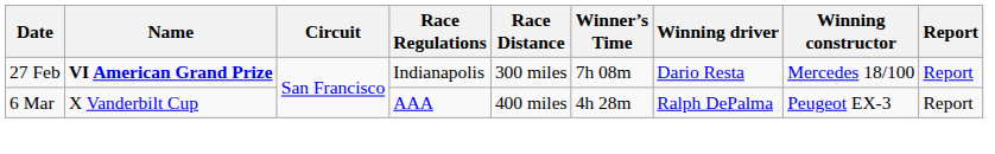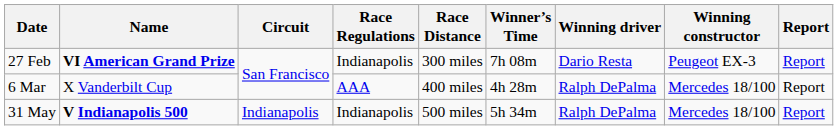 <table class="wikitable" style="font-size:95%">
 <tr>
 <th>Date</th>
 <th>Name</th>
 <th>Circuit</th>
 <th>Race<br>Regulations</th>
 <th>Race<br>Distance</th>
 <th>Winner’s<br>Time</th>
 <th>Winning driver</th>
 <th>Winning<br>constructor</th>
 <th>Report</th>
 </tr>
 <tr>
 <td>27 Feb</td>
 <td> <strong>VI <a href='#'>American Grand Prize</a></strong></td>
 <td rowspan=2><a href='#'>San Francisco</a></td>
 <td>Indianapolis</td>
 <td>300 miles</td>
 <td>7h 08m</td>
 <td> <a href='#'>Dario Resta</a></td>
-<td><a href='#'>Mercedes</a> 18/100</td>
+<td><a href='#'>Peugeot</a> EX-3</td>
 <td><a href='#'>Report</a></td>
 </tr>
 <tr>
 <td>6 Mar</td>
 <td> X <a href='#'>Vanderbilt Cup</a></td>
 <td><a href='#'>AAA</a></td>
 <td>400 miles</td>
 <td>4h 28m</td>
 <td> <a href='#'>Ralph DePalma</a></td>
-<td><a href='#'>Peugeot</a> EX-3</td>
+<td><a href='#'>Mercedes</a> 18/100</td>
 <td>Report</td>
 </tr>
+<tr>
+<td>31 May</td>
+<td> <strong>V <a href='#'>Indianapolis 500</a></strong></td>
+<td><a href='#'>Indianapolis</a></td>
+<td>Indianapolis</td>
+<td>500 miles</td>
+<td>5h 34m</td>
+<td> <a href='#'>Ralph DePalma</a></td>
+<td><a href='#'>Mercedes</a> 18/100</td>
+<td><a href='#'>Report</a></td>
+</tr>
 </table>
